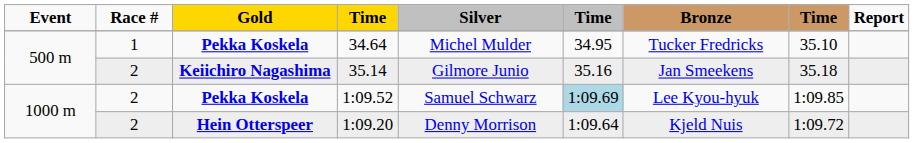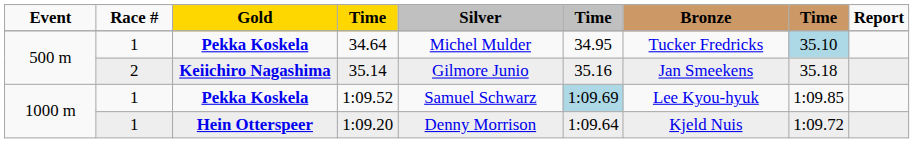 <table class="wikitable">
 <tr>
 <td width="80" align="center"><strong>Event</strong></td>
 <td width="65" align="center"><strong>Race #</strong></td>
 <td width="150" bgcolor="gold" align="center"><strong>Gold</strong></td>
 <td width="50" bgcolor="gold" align="center"><strong>Time</strong></td>
 <td width="150" bgcolor="silver" align="center"><strong>Silver</strong></td>
 <td width="50" bgcolor="silver" align="center"><strong>Time</strong></td>
 <td width="150" bgcolor="#CC9966" align="center"><strong>Bronze</strong></td>
 <td width="50" bgcolor="#CC9966" align="center"><strong>Time</strong></td>
 <td width="50" align="center"><strong>Report</strong></td>
 </tr>
 <tr bgcolor="#cccccc">
 </tr>
 <tr>
 <td rowspan=2 align="center">500 m</td>
 <td align="center">1</td>
 <td align="center"><strong><a href='#'>Pekka Koskela</a></strong><br><small></small></td>
 <td align="center">34.64</td>
 <td align="center"><a href='#'>Michel Mulder</a><br><small></small></td>
 <td align="center">34.95</td>
 <td align="center"><a href='#'>Tucker Fredricks</a><br><small></small></td>
-<td align="center">35.10</td>
+<td align="center" style="background: lightblue;">35.10</td>
 <td align="center"></td>
 </tr>
 <tr bgcolor="#eeeeee">
 <td align="center">2</td>
 <td align="center"><strong><a href='#'>Keiichiro Nagashima</a></strong><br><small></small></td>
 <td align="center">35.14</td>
 <td align="center"><a href='#'>Gilmore Junio</a><br><small></small></td>
 <td align="center">35.16</td>
 <td align="center"><a href='#'>Jan Smeekens</a><br><small></small></td>
 <td align="center">35.18</td>
 <td align="center"></td>
 </tr>
 <tr>
 <td rowspan=2 align="center">1000 m</td>
-<td align="center">2</td>
+<td align="center">1</td>
 <td align="center"><strong><a href='#'>Pekka Koskela</a></strong><br><small></small></td>
 <td align="center">1:09.52</td>
 <td align="center"><a href='#'>Samuel Schwarz</a><br><small></small></td>
 <td align="center" style="background: lightblue;">1:09.69</td>
 <td align="center"><a href='#'>Lee Kyou-hyuk</a><br><small></small></td>
 <td align="center">1:09.85</td>
 <td align="center"></td>
 </tr>
 <tr bgcolor="#eeeeee">
-<td align="center">2</td>
+<td align="center">1</td>
 <td align="center"><strong><a href='#'>Hein Otterspeer</a></strong><br><small></small></td>
 <td align="center">1:09.20</td>
 <td align="center"><a href='#'>Denny Morrison</a><br><small></small></td>
 <td align="center">1:09.64</td>
 <td align="center"><a href='#'>Kjeld Nuis</a><br><small></small></td>
 <td align="center">1:09.72</td>
 <td align="center"></td>
 </tr>
 </table>
